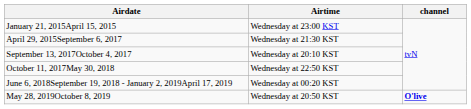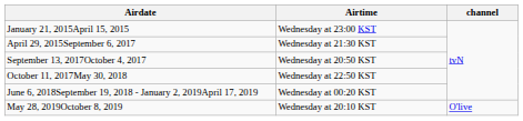 <table class="wikitable" style = "font-size: 90%;">
 <tr>
 <th width=400>Airdate</th>
 <th width=250>Airtime</th>
 <th width=100>channel</th>
 </tr>
 <tr>
 <td>January 21, 2015April 15, 2015</td>
 <td>Wednesday at 23:00 <a href='#'>KST</a></td>
 <td rowspan="5"><a href='#'>tvN</a></td>
 </tr>
 <tr>
 <td>April 29, 2015September 6, 2017</td>
 <td>Wednesday at 21:30 KST</td>
 </tr>
 <tr>
 <td>September 13, 2017October 4, 2017</td>
-<td>Wednesday at 20:10 KST</td>
+<td>Wednesday at 20:50 KST</td>
 </tr>
 <tr>
 <td>October 11, 2017May 30, 2018</td>
 <td>Wednesday at 22:50 KST</td>
 </tr>
 <tr>
 <td>June 6, 2018September 19, 2018 - January 2, 2019April 17, 2019</td>
 <td>Wednesday at 00:20 KST</td>
 </tr>
 <tr>
 <td>May 28, 2019October 8, 2019</td>
-<td>Wednesday at 20:50 KST</td>
-<td><strong><a href='#'>O'live</a></strong></td>
+<td>Wednesday at 20:10 KST</td>
+<td><a href='#'>O'live</a></td>
 </tr>
 </table>
